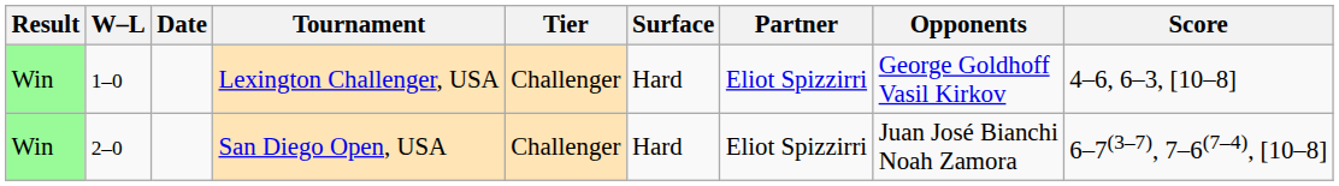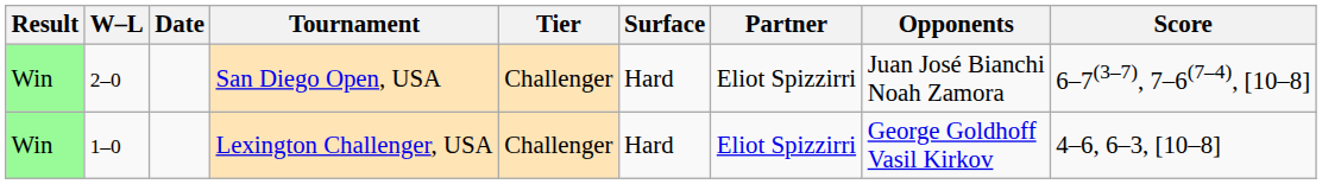 <table class="sortable wikitable">
 <tr>
 <th>Result</th>
 <th class="unsortable">W–L</th>
 <th>Date</th>
 <th>Tournament</th>
 <th>Tier</th>
 <th>Surface</th>
 <th>Partner</th>
 <th>Opponents</th>
 <th class="unsortable">Score</th>
 </tr>
 <tr>
 <td bgcolor=98FB98>Win</td>
+<td><small>2–0</small></td>
+<td><a href='#'></a></td>
+<td style="background:moccasin;"><a href='#'>San Diego Open</a>, USA</td>
+<td style="background:moccasin;">Challenger</td>
+<td>Hard</td>
+<td> Eliot Spizzirri</td>
+<td> Juan José Bianchi <br>  Noah Zamora</td>
+<td>6–7<sup>(3–7)</sup>, 7–6<sup>(7–4)</sup>, [10–8]</td>
+</tr>
+<tr>
+<td bgcolor=98FB98>Win</td>
 <td><small>1–0</small></td>
 <td><a href='#'></a></td>
 <td style="background:moccasin;"><a href='#'>Lexington Challenger</a>, USA</td>
 <td style="background:moccasin;">Challenger</td>
 <td>Hard</td>
 <td> <a href='#'>Eliot Spizzirri</a></td>
 <td> <a href='#'>George Goldhoff</a> <br>  <a href='#'>Vasil Kirkov</a></td>
 <td>4–6, 6–3, [10–8]</td>
 </tr>
-<tr>
-<td bgcolor=98FB98>Win</td>
-<td><small>2–0</small></td>
-<td><a href='#'></a></td>
-<td style="background:moccasin;"><a href='#'>San Diego Open</a>, USA</td>
-<td style="background:moccasin;">Challenger</td>
-<td>Hard</td>
-<td> Eliot Spizzirri</td>
-<td> Juan José Bianchi <br>  Noah Zamora</td>
-<td>6–7<sup>(3–7)</sup>, 7–6<sup>(7–4)</sup>, [10–8]</td>
-</tr>
 </table>
